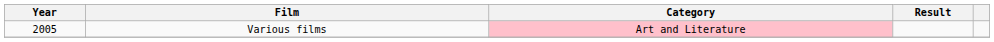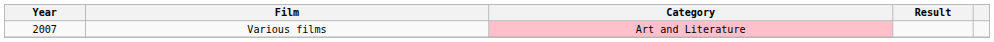 <table class="wikitable sortable" style="width:100%;">
 <tr>
 <th style="width:5%;">Year</th>
 <th style="width:25%;">Film</th>
 <th style="width:25%;">Category</th>
 <th style="width:5%;">Result</th>
 <th style="width:1%;" class="unsortable"></th>
 </tr>
 <tr>
-<td style="text-align:center;">2005</td>
+<td style="text-align:center;">2007</td>
 <td style="text-align:center;">Various films</td>
 <td style="background: pink; text-align:center;">Art and Literature</td>
 <td></td>
 <td></td>
 </tr>
 <tr>
 </tr>
 </table>
